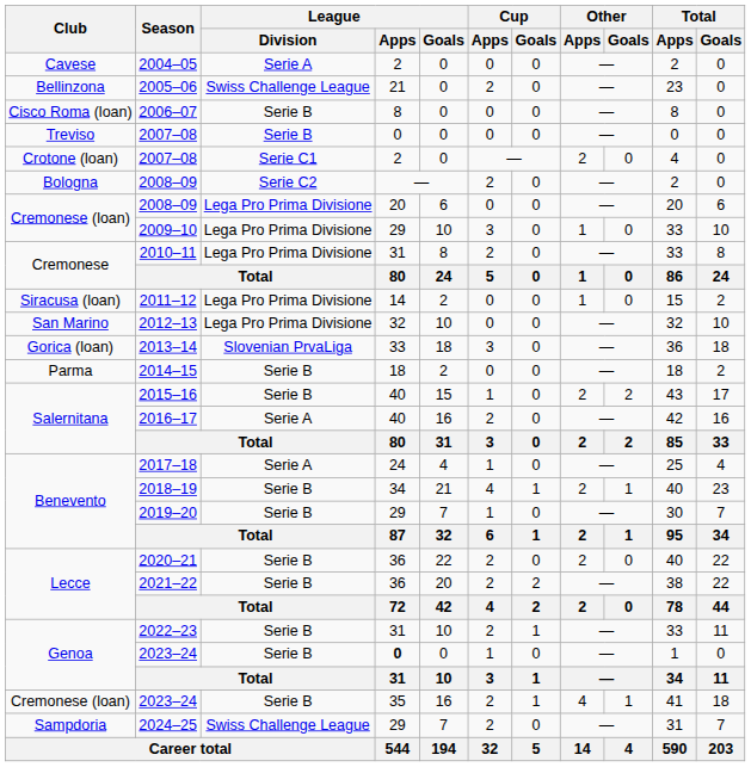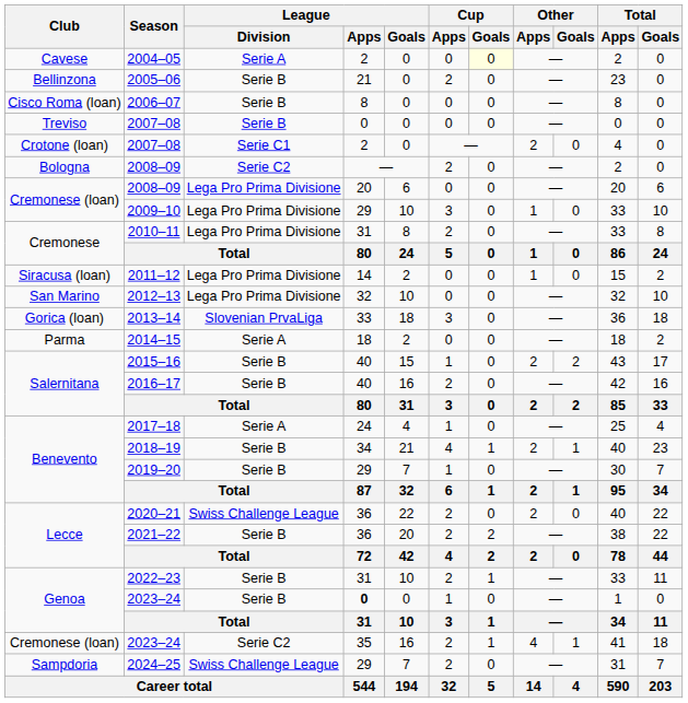 <table class="wikitable" style="text-align: center;">
 <tr>
 <th rowspan="2">Club</th>
 <th rowspan="2">Season</th>
 <th colspan="3">League</th>
 <th colspan="2">Cup</th>
 <th colspan="2">Other</th>
 <th colspan="2">Total</th>
 </tr>
 <tr>
 <th>Division</th>
 <th>Apps</th>
 <th>Goals</th>
 <th>Apps</th>
 <th>Goals</th>
 <th>Apps</th>
 <th>Goals</th>
 <th>Apps</th>
 <th>Goals</th>
 </tr>
 <tr>
 <td rowspan=1><a href='#'>Cavese</a></td>
 <td><a href='#'>2004–05</a></td>
 <td><a href='#'>Serie A</a></td>
 <td>2</td>
 <td>0</td>
 <td>0</td>
-<td>0</td>
+<td style="background: lightyellow;">0</td>
 <td colspan="2">—</td>
 <td>2</td>
 <td>0</td>
 </tr>
 <tr>
 <td rowspan=1><a href='#'>Bellinzona</a></td>
 <td><a href='#'>2005–06</a></td>
-<td><a href='#'>Swiss Challenge League</a></td>
+<td>Serie B</td>
 <td>21</td>
 <td>0</td>
 <td>2</td>
 <td>0</td>
 <td colspan="2">—</td>
 <td>23</td>
 <td>0</td>
 </tr>
 <tr>
 <td rowspan=1><a href='#'>Cisco Roma</a> (loan)</td>
 <td><a href='#'>2006–07</a></td>
 <td>Serie B</td>
 <td>8</td>
 <td>0</td>
 <td>0</td>
 <td>0</td>
 <td colspan="2">—</td>
 <td>8</td>
 <td>0</td>
 </tr>
 <tr>
 <td rowspan=1><a href='#'>Treviso</a></td>
 <td><a href='#'>2007–08</a></td>
 <td><a href='#'>Serie B</a></td>
 <td>0</td>
 <td>0</td>
 <td>0</td>
 <td>0</td>
 <td colspan="2">—</td>
 <td>0</td>
 <td>0</td>
 </tr>
 <tr>
 <td rowspan=1><a href='#'>Crotone</a> (loan)</td>
 <td><a href='#'>2007–08</a></td>
 <td><a href='#'>Serie C1</a></td>
 <td>2</td>
 <td>0</td>
 <td colspan="2">—</td>
 <td>2</td>
 <td>0</td>
 <td>4</td>
 <td>0</td>
 </tr>
 <tr>
 <td rowspan=1><a href='#'>Bologna</a></td>
 <td><a href='#'>2008–09</a></td>
 <td><a href='#'>Serie C2</a></td>
 <td colspan="2">—</td>
 <td>2</td>
 <td>0</td>
 <td colspan="2">—</td>
 <td>2</td>
 <td>0</td>
 </tr>
 <tr>
 <td rowspan=2><a href='#'>Cremonese</a> (loan)</td>
 <td><a href='#'>2008–09</a></td>
 <td><a href='#'>Lega Pro Prima Divisione</a></td>
 <td>20</td>
 <td>6</td>
 <td>0</td>
 <td>0</td>
 <td colspan="2">—</td>
 <td>20</td>
 <td>6</td>
 </tr>
 <tr>
 <td><a href='#'>2009–10</a></td>
 <td>Lega Pro Prima Divisione</td>
 <td>29</td>
 <td>10</td>
 <td>3</td>
 <td>0</td>
 <td>1</td>
 <td>0</td>
 <td>33</td>
 <td>10</td>
 </tr>
 <tr>
 <td rowspan=2>Cremonese</td>
 <td><a href='#'>2010–11</a></td>
 <td>Lega Pro Prima Divisione</td>
 <td>31</td>
 <td>8</td>
 <td>2</td>
 <td>0</td>
 <td colspan="2">—</td>
 <td>33</td>
 <td>8</td>
 </tr>
 <tr>
 <th colspan=2>Total</th>
 <th>80</th>
 <th>24</th>
 <th>5</th>
 <th>0</th>
 <th>1</th>
 <th>0</th>
 <th>86</th>
 <th>24</th>
 </tr>
 <tr>
 <td rowspan=1><a href='#'>Siracusa</a> (loan)</td>
 <td><a href='#'>2011–12</a></td>
 <td>Lega Pro Prima Divisione</td>
 <td>14</td>
 <td>2</td>
 <td>0</td>
 <td>0</td>
 <td>1</td>
 <td>0</td>
 <td>15</td>
 <td>2</td>
 </tr>
 <tr>
 <td rowspan=1><a href='#'>San Marino</a></td>
 <td><a href='#'>2012–13</a></td>
 <td>Lega Pro Prima Divisione</td>
 <td>32</td>
 <td>10</td>
 <td>0</td>
 <td>0</td>
 <td colspan="2">—</td>
 <td>32</td>
 <td>10</td>
 </tr>
 <tr>
 <td rowspan=1><a href='#'>Gorica</a> (loan)</td>
 <td><a href='#'>2013–14</a></td>
 <td><a href='#'>Slovenian PrvaLiga</a></td>
 <td>33</td>
 <td>18</td>
 <td>3</td>
 <td>0</td>
 <td colspan="2">—</td>
 <td>36</td>
 <td>18</td>
 </tr>
 <tr>
 <td rowspan=1>Parma</td>
 <td><a href='#'>2014–15</a></td>
-<td>Serie B</td>
+<td>Serie A</td>
 <td>18</td>
 <td>2</td>
 <td>0</td>
 <td>0</td>
 <td colspan="2">—</td>
 <td>18</td>
 <td>2</td>
 </tr>
 <tr>
 <td rowspan=3><a href='#'>Salernitana</a></td>
 <td><a href='#'>2015–16</a></td>
 <td>Serie B</td>
 <td>40</td>
 <td>15</td>
 <td>1</td>
 <td>0</td>
 <td>2</td>
 <td>2</td>
 <td>43</td>
 <td>17</td>
 </tr>
 <tr>
 <td><a href='#'>2016–17</a></td>
-<td>Serie A</td>
+<td>Serie B</td>
 <td>40</td>
 <td>16</td>
 <td>2</td>
 <td>0</td>
 <td colspan="2">—</td>
 <td>42</td>
 <td>16</td>
 </tr>
 <tr>
 <th colspan=2>Total</th>
 <th>80</th>
 <th>31</th>
 <th>3</th>
 <th>0</th>
 <th>2</th>
 <th>2</th>
 <th>85</th>
 <th>33</th>
 </tr>
 <tr>
 <td rowspan=4><a href='#'>Benevento</a></td>
 <td><a href='#'>2017–18</a></td>
 <td>Serie A</td>
 <td>24</td>
 <td>4</td>
 <td>1</td>
 <td>0</td>
 <td colspan="2">—</td>
 <td>25</td>
 <td>4</td>
 </tr>
 <tr>
 <td><a href='#'>2018–19</a></td>
 <td>Serie B</td>
 <td>34</td>
 <td>21</td>
 <td>4</td>
 <td>1</td>
 <td>2</td>
 <td>1</td>
 <td>40</td>
 <td>23</td>
 </tr>
 <tr>
 <td><a href='#'>2019–20</a></td>
 <td>Serie B</td>
 <td>29</td>
 <td>7</td>
 <td>1</td>
 <td>0</td>
 <td colspan="2">—</td>
 <td>30</td>
 <td>7</td>
 </tr>
 <tr>
 <th colspan=2>Total</th>
 <th>87</th>
 <th>32</th>
 <th>6</th>
 <th>1</th>
 <th>2</th>
 <th>1</th>
 <th>95</th>
 <th>34</th>
 </tr>
 <tr>
 <td rowspan=3><a href='#'>Lecce</a></td>
 <td><a href='#'>2020–21</a></td>
-<td>Serie B</td>
+<td><a href='#'>Swiss Challenge League</a></td>
 <td>36</td>
 <td>22</td>
 <td>2</td>
 <td>0</td>
 <td>2</td>
 <td>0</td>
 <td>40</td>
 <td>22</td>
 </tr>
 <tr>
 <td><a href='#'>2021–22</a></td>
 <td>Serie B</td>
 <td>36</td>
 <td>20</td>
 <td>2</td>
 <td>2</td>
 <td colspan="2">—</td>
 <td>38</td>
 <td>22</td>
 </tr>
 <tr>
 <th colspan=2>Total</th>
 <th>72</th>
 <th>42</th>
 <th>4</th>
 <th>2</th>
 <th>2</th>
 <th>0</th>
 <th>78</th>
 <th>44</th>
 </tr>
 <tr>
 <td rowspan=3><a href='#'>Genoa</a></td>
 <td><a href='#'>2022–23</a></td>
 <td>Serie B</td>
 <td>31</td>
 <td>10</td>
 <td>2</td>
 <td>1</td>
 <td colspan="2">—</td>
 <td>33</td>
 <td>11</td>
 </tr>
 <tr>
 <td><a href='#'>2023–24</a></td>
 <td>Serie B</td>
 <td><strong>0</strong></td>
 <td>0</td>
 <td>1</td>
 <td>0</td>
 <td colspan="2">—</td>
 <td>1</td>
 <td>0</td>
 </tr>
 <tr>
 <th colspan=2>Total</th>
 <th>31</th>
 <th>10</th>
 <th>3</th>
 <th>1</th>
 <th colspan="2">—</th>
 <th>34</th>
 <th>11</th>
 </tr>
 <tr>
 <td rowspan=1>Cremonese (loan)</td>
 <td><a href='#'>2023–24</a></td>
-<td>Serie B</td>
+<td>Serie C2</td>
 <td>35</td>
 <td>16</td>
 <td>2</td>
 <td>1</td>
 <td>4</td>
 <td>1</td>
 <td>41</td>
 <td>18</td>
 </tr>
 <tr>
 <td rowspan=1><a href='#'>Sampdoria</a></td>
 <td><a href='#'>2024–25</a></td>
 <td><a href='#'>Swiss Challenge League</a></td>
 <td>29</td>
 <td>7</td>
 <td>2</td>
 <td>0</td>
 <td colspan="2">—</td>
 <td>31</td>
 <td>7</td>
 </tr>
 <tr>
 <th colspan="3">Career total</th>
 <th>544</th>
 <th>194</th>
 <th>32</th>
 <th>5</th>
 <th>14</th>
 <th>4</th>
 <th>590</th>
 <th>203</th>
 </tr>
 </table>
